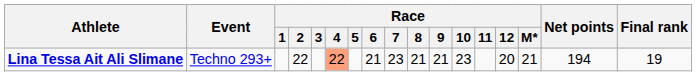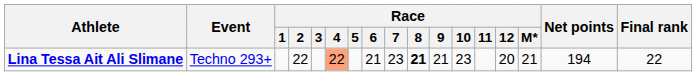 <table class="wikitable" style="font-size:90%">
 <tr>
 <th rowspan="2">Athlete</th>
 <th rowspan="2">Event</th>
 <th colspan=13>Race</th>
 <th rowspan=2>Net points</th>
 <th rowspan=2>Final rank</th>
 </tr>
 <tr style="font-size:95%">
 <th>1</th>
 <th>2</th>
 <th>3</th>
 <th>4</th>
 <th>5</th>
 <th>6</th>
 <th>7</th>
 <th>8</th>
 <th>9</th>
 <th>10</th>
 <th>11</th>
 <th>12</th>
 <th>M*</th>
 </tr>
 <tr align=center>
 <td align=left><strong><a href='#'>Lina Tessa Ait Ali Slimane</a></strong></td>
 <td align=left><a href='#'>Techno 293+</a></td>
 <td><small></small></td>
 <td>22</td>
 <td><small></small></td>
 <td style="background: lightsalmon;">22</td>
 <td><small></small></td>
 <td>21</td>
 <td>23</td>
-<td>21</td>
+<td><strong>21</strong></td>
 <td>21</td>
 <td>23</td>
 <td><small></small></td>
 <td>20</td>
 <td>21</td>
 <td>194</td>
-<td>19</td>
+<td>22</td>
 </tr>
 </table>
